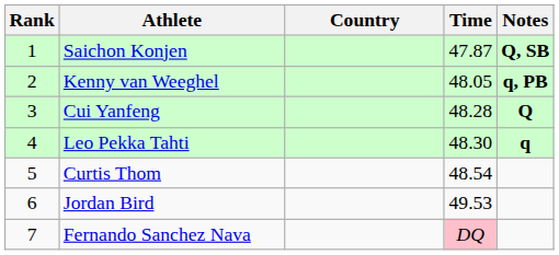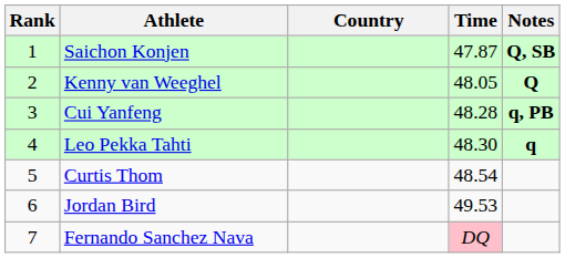 <table class="wikitable sortable" style="text-align:center">
 <tr>
 <th>Rank</th>
 <th style="width:180px">Athlete</th>
 <th style="width:125px">Country</th>
 <th>Time</th>
 <th>Notes</th>
 </tr>
 <tr style="background:#cfc;">
 <td>1</td>
 <td style="text-align:left;"><a href='#'>Saichon Konjen</a></td>
 <td style="text-align:left;"></td>
 <td>47.87</td>
 <td><strong>Q, SB</strong></td>
 </tr>
 <tr style="background:#cfc;">
 <td>2</td>
 <td style="text-align:left;"><a href='#'>Kenny van Weeghel</a></td>
 <td style="text-align:left;"></td>
 <td>48.05</td>
-<td><strong>q, PB</strong></td>
+<td><strong>Q</strong></td>
 </tr>
 <tr style="background:#cfc;">
 <td>3</td>
 <td style="text-align:left;"><a href='#'>Cui Yanfeng</a></td>
 <td style="text-align:left;"></td>
 <td>48.28</td>
-<td><strong>Q</strong></td>
+<td><strong>q, PB</strong></td>
 </tr>
 <tr style="background:#cfc;">
 <td>4</td>
 <td style="text-align:left;"><a href='#'>Leo Pekka Tahti</a></td>
 <td style="text-align:left;"></td>
 <td>48.30</td>
 <td><strong>q</strong></td>
 </tr>
 <tr>
 <td>5</td>
 <td style="text-align:left;"><a href='#'>Curtis Thom</a></td>
 <td style="text-align:left;"></td>
 <td>48.54</td>
 <td></td>
 </tr>
 <tr>
 <td>6</td>
 <td style="text-align:left;"><a href='#'>Jordan Bird</a></td>
 <td style="text-align:left;"></td>
 <td>49.53</td>
 <td></td>
 </tr>
 <tr>
 <td>7</td>
 <td style="text-align:left;"><a href='#'>Fernando Sanchez Nava</a></td>
 <td style="text-align:left;"></td>
 <td style="background: pink;"><em>DQ</em></td>
 <td></td>
 </tr>
 </table>
